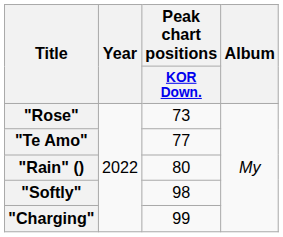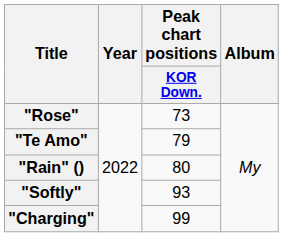 <table class="wikitable plainrowheaders" style="text-align:center">
 <tr>
 <th scope="col" rowspan="2">Title</th>
 <th scope="col" rowspan="2">Year</th>
 <th scope="col">Peak chart positions</th>
 <th scope="col" rowspan="2">Album</th>
 </tr>
 <tr>
 <th scope="col" style="width:2.5em;font-size:85%"><a href='#'>KOR<br>Down.</a><br></th>
 </tr>
 <tr>
 <th scope="row">"Rose"</th>
 <td rowspan="5">2022</td>
 <td>73</td>
 <td rowspan="5"><em>My</em></td>
 </tr>
 <tr>
 <th scope="row">"Te Amo"</th>
-<td>77</td>
+<td>79</td>
 </tr>
 <tr>
 <th scope="row">"Rain" ()</th>
 <td>80</td>
 </tr>
 <tr>
 <th scope="row">"Softly"</th>
-<td>98</td>
+<td>93</td>
 </tr>
 <tr>
 <th scope="row">"Charging" <br></th>
 <td>99</td>
 </tr>
 </table>
